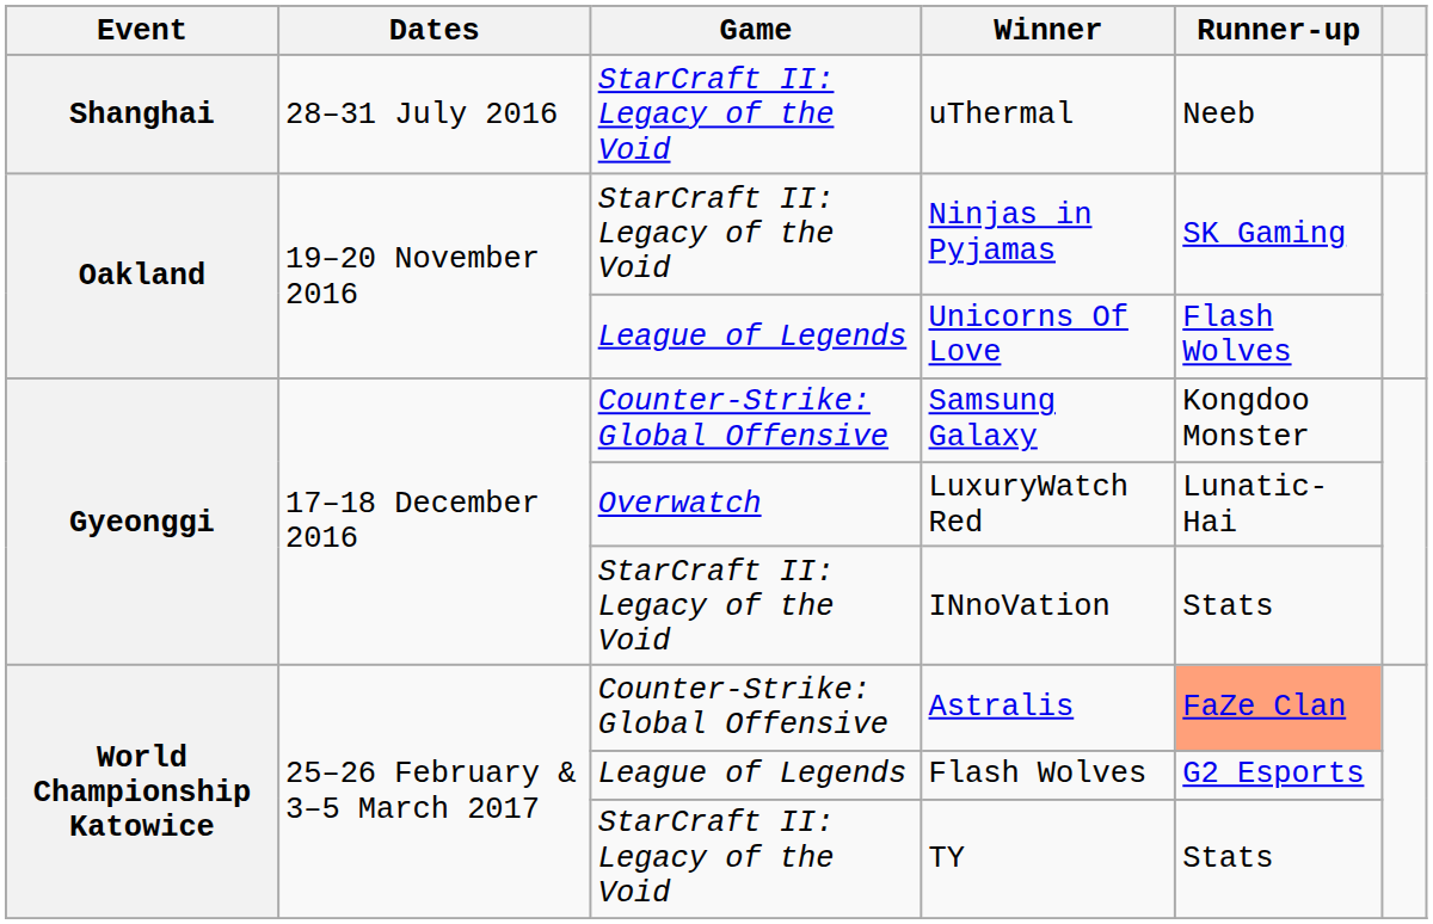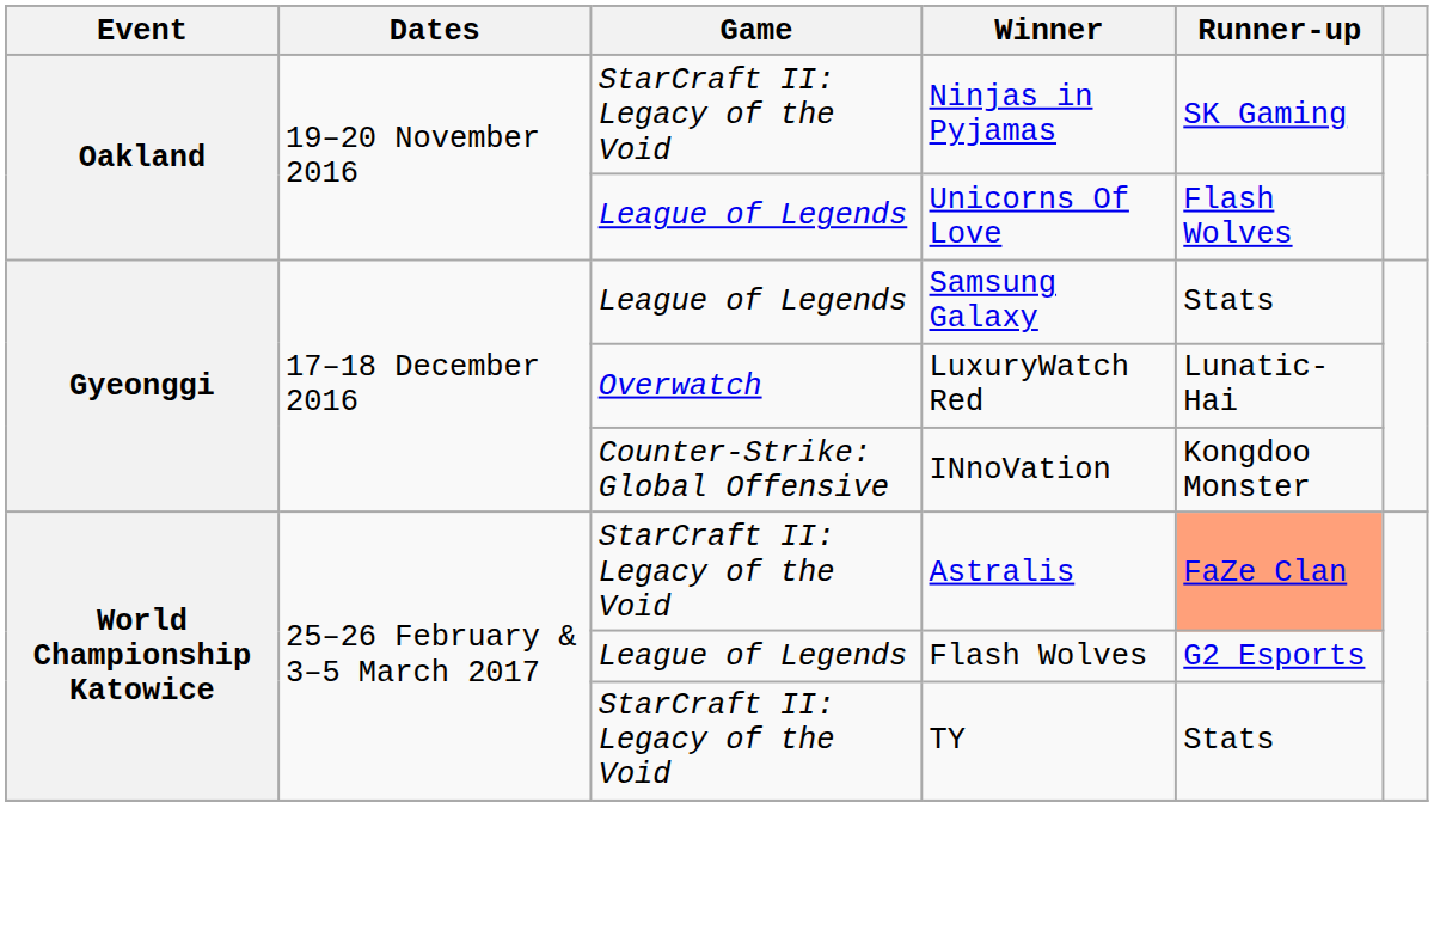 <table class="wikitable">
 <tr>
 <th>Event</th>
 <th>Dates</th>
 <th>Game</th>
 <th>Winner</th>
 <th>Runner-up</th>
 <th style="width:1em;"></th>
-</tr>
-<tr>
-<th>Shanghai</th>
-<td>28–31 July 2016</td>
-<td><em><a href='#'>StarCraft II: Legacy of the Void</a></em></td>
-<td>uThermal</td>
-<td>Neeb</td>
-<td></td>
 </tr>
 <tr>
 <th rowspan="2">Oakland</th>
 <td rowspan="2">19–20 November 2016</td>
 <td><em>StarCraft II: Legacy of the Void</em></td>
 <td><a href='#'>Ninjas in Pyjamas</a></td>
 <td><a href='#'>SK Gaming</a></td>
 <td rowspan="2" style="text-align:center;"></td>
 </tr>
 <tr>
 <td><em><a href='#'>League of Legends</a></em></td>
 <td><a href='#'>Unicorns Of Love</a></td>
 <td><a href='#'>Flash Wolves</a></td>
 </tr>
 <tr>
 <th rowspan="3">Gyeonggi</th>
 <td rowspan="3">17–18 December 2016</td>
-<td><em><a href='#'>Counter-Strike: Global Offensive</a></em></td>
+<td><em>League of Legends</em></td>
 <td><a href='#'>Samsung Galaxy</a></td>
-<td>Kongdoo Monster</td>
+<td>Stats</td>
 <td rowspan="3" style="text-align:center;"></td>
 </tr>
 <tr>
 <td><em><a href='#'>Overwatch</a></em></td>
 <td>LuxuryWatch Red</td>
 <td>Lunatic-Hai</td>
 </tr>
 <tr>
-<td><em>StarCraft II: Legacy of the Void</em></td>
+<td><em>Counter-Strike: Global Offensive</em></td>
 <td>INnoVation</td>
-<td>Stats</td>
+<td>Kongdoo Monster</td>
 </tr>
 <tr>
 <th rowspan="3">World Championship <br> Katowice</th>
 <td rowspan="3">25–26 February & 3–5 March 2017</td>
-<td><em>Counter-Strike: Global Offensive</em></td>
+<td><em>StarCraft II: Legacy of the Void</em></td>
 <td><a href='#'>Astralis</a></td>
 <td style="background: lightsalmon;"><a href='#'>FaZe Clan</a></td>
 <td rowspan="3" style="text-align:center;"></td>
 </tr>
 <tr>
 <td><em>League of Legends</em></td>
 <td>Flash Wolves</td>
 <td><a href='#'>G2 Esports</a></td>
 </tr>
 <tr>
 <td><em>StarCraft II: Legacy of the Void</em></td>
 <td>TY</td>
 <td>Stats</td>
 </tr>
 <tr>
 </tr>
 </table>
